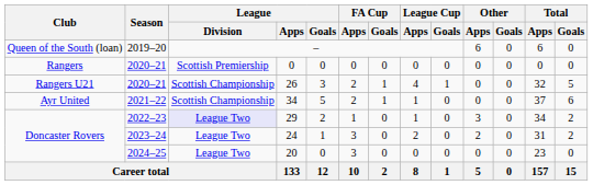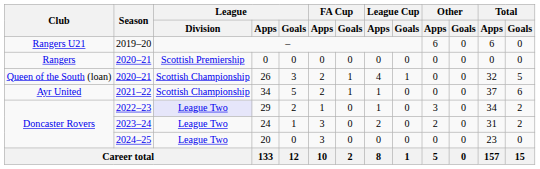 <table class="wikitable" style="text-align: center;">
 <tr>
 <th rowspan="2">Club</th>
 <th rowspan="2">Season</th>
 <th colspan="3">League</th>
 <th colspan="2">FA Cup</th>
 <th colspan="2">League Cup</th>
 <th colspan="2">Other</th>
 <th colspan="2">Total</th>
 </tr>
 <tr>
 <th>Division</th>
 <th>Apps</th>
 <th>Goals</th>
 <th>Apps</th>
 <th>Goals</th>
 <th>Apps</th>
 <th>Goals</th>
 <th>Apps</th>
 <th>Goals</th>
 <th>Apps</th>
 <th>Goals</th>
 </tr>
 <tr>
-<td><a href='#'>Queen of the South</a> (loan)</td>
+<td><a href='#'>Rangers U21</a></td>
 <td>2019–20</td>
 <td colspan="7">–</td>
 <td>6</td>
 <td>0</td>
 <td>6</td>
 <td>0</td>
 </tr>
 <tr>
 <td><a href='#'>Rangers</a></td>
 <td><a href='#'>2020–21</a></td>
 <td><a href='#'>Scottish Premiership</a></td>
 <td>0</td>
 <td>0</td>
 <td>0</td>
 <td>0</td>
 <td>0</td>
 <td>0</td>
 <td>0</td>
 <td>0</td>
 <td>0</td>
 <td>0</td>
 </tr>
 <tr>
-<td><a href='#'>Rangers U21</a></td>
+<td><a href='#'>Queen of the South</a> (loan)</td>
 <td><a href='#'>2020–21</a></td>
 <td><a href='#'>Scottish Championship</a></td>
 <td>26</td>
 <td>3</td>
 <td>2</td>
 <td>1</td>
 <td>4</td>
 <td>1</td>
 <td>0</td>
 <td>0</td>
 <td>32</td>
 <td>5</td>
 </tr>
 <tr>
 <td><a href='#'>Ayr United</a></td>
 <td><a href='#'>2021–22</a></td>
 <td><a href='#'>Scottish Championship</a></td>
 <td>34</td>
 <td>5</td>
 <td>2</td>
 <td>1</td>
 <td>1</td>
 <td>0</td>
 <td>0</td>
 <td>0</td>
 <td>37</td>
 <td>6</td>
 </tr>
 <tr>
 <td rowspan="3"><a href='#'>Doncaster Rovers</a></td>
 <td><a href='#'>2022–23</a></td>
 <td style="background: lavender;"><a href='#'>League Two</a></td>
 <td>29</td>
 <td>2</td>
 <td>1</td>
 <td>0</td>
 <td>1</td>
 <td>0</td>
 <td>3</td>
 <td>0</td>
 <td>34</td>
 <td>2</td>
 </tr>
 <tr>
 <td><a href='#'>2023–24</a></td>
 <td><a href='#'>League Two</a></td>
 <td>24</td>
 <td>1</td>
 <td>3</td>
 <td>0</td>
 <td>2</td>
 <td>0</td>
 <td>2</td>
 <td>0</td>
 <td>31</td>
 <td>2</td>
 </tr>
 <tr>
 <td><a href='#'>2024–25</a></td>
 <td><a href='#'>League Two</a></td>
 <td>20</td>
 <td>0</td>
 <td>3</td>
 <td>0</td>
 <td>0</td>
 <td>0</td>
 <td>0</td>
 <td>0</td>
 <td>23</td>
 <td>0</td>
 </tr>
 <tr>
 <th colspan="3">Career total</th>
 <th>133</th>
 <th>12</th>
 <th>10</th>
 <th>2</th>
 <th>8</th>
 <th>1</th>
 <th>5</th>
 <th>0</th>
 <th>157</th>
 <th>15</th>
 </tr>
 </table>
